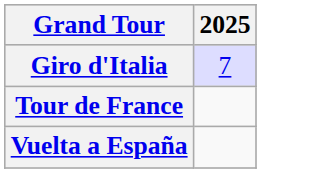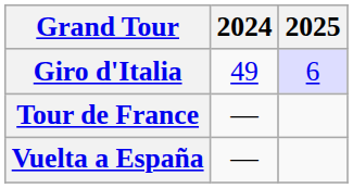 <table class="wikitable plainrowheaders">
 <tr>
 <th scope="col"><a href='#'>Grand Tour</a></th>
+<th scope="col">2024</th>
 <th scope="col">2025</th>
 </tr>
 <tr style="text-align:center;">
 <th scope="row"> <a href='#'>Giro d'Italia</a></th>
-<td style="background:#ddf;"><a href='#'>7</a></td>
+<td><a href='#'>49</a></td>
+<td style="background:#ddf;"><a href='#'>6</a></td>
 </tr>
 <tr style="text-align:center;">
 <th scope="row"> <a href='#'>Tour de France</a></th>
+<td>—</td>
 <td></td>
 </tr>
 <tr style="text-align:center;">
 <th scope="row"> <a href='#'>Vuelta a España</a></th>
+<td>—</td>
 <td></td>
 </tr>
 </table>
